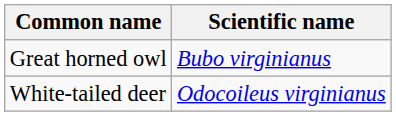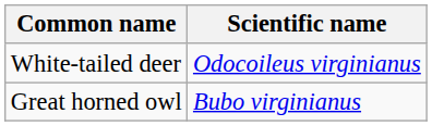 <table class="wikitable">
 <tr>
 <th>Common name</th>
 <th>Scientific name</th>
 </tr>
 <tr>
+<td>White-tailed deer</td>
+<td><a href='#'><em>Odocoileus virginianus</em></a></td>
+</tr>
+<tr>
 <td>Great horned owl</td>
 <td><a href='#'><em>Bubo virginianus</em></a></td>
 </tr>
-<tr>
-<td>White-tailed deer</td>
-<td><a href='#'><em>Odocoileus virginianus</em></a></td>
-</tr>
 </table>
